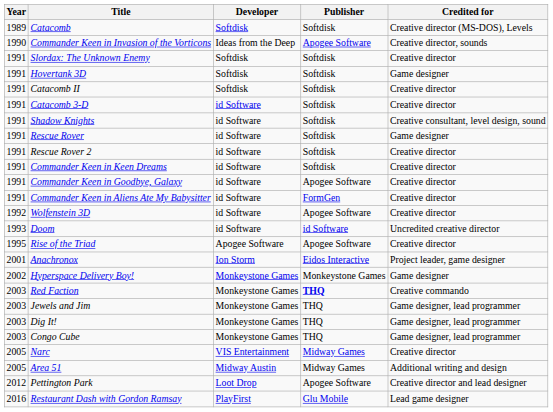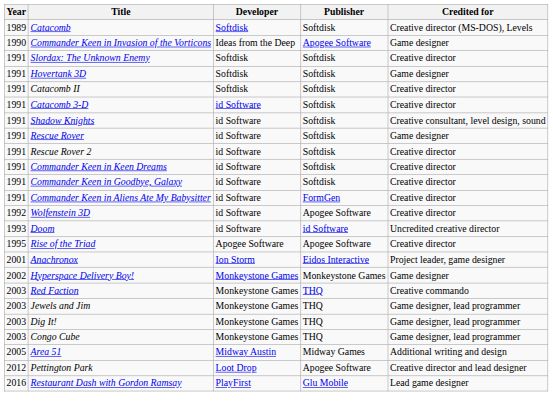 <table class="wikitable sortable">
 <tr>
 <th>Year</th>
 <th>Title</th>
 <th>Developer</th>
 <th>Publisher</th>
 <th class="unsortable">Credited for</th>
 </tr>
 <tr>
 <td>1989</td>
 <td><em><a href='#'>Catacomb</a></em></td>
 <td><a href='#'>Softdisk</a></td>
 <td>Softdisk</td>
 <td>Creative director (MS-DOS), Levels</td>
 </tr>
 <tr>
 <td>1990</td>
 <td><em><a href='#'>Commander Keen in Invasion of the Vorticons</a></em></td>
 <td>Ideas from the Deep</td>
 <td><a href='#'>Apogee Software</a></td>
-<td>Creative director, sounds</td>
+<td>Game designer</td>
 </tr>
 <tr>
 <td>1991</td>
 <td><em><a href='#'>Slordax: The Unknown Enemy</a></em></td>
 <td>Softdisk</td>
 <td>Softdisk</td>
 <td>Creative director</td>
 </tr>
 <tr>
 <td>1991</td>
 <td><em><a href='#'>Hovertank 3D</a></em></td>
 <td>Softdisk</td>
 <td>Softdisk</td>
 <td>Game designer</td>
 </tr>
 <tr>
 <td>1991</td>
 <td><em>Catacomb II</em></td>
 <td>Softdisk</td>
 <td>Softdisk</td>
 <td>Creative director</td>
 </tr>
 <tr>
 <td>1991</td>
 <td><em><a href='#'>Catacomb 3-D</a></em></td>
 <td><a href='#'>id Software</a></td>
 <td>Softdisk</td>
 <td>Creative director</td>
 </tr>
 <tr>
 <td>1991</td>
 <td><em><a href='#'>Shadow Knights</a></em></td>
 <td>id Software</td>
 <td>Softdisk</td>
 <td>Creative consultant, level design, sound</td>
 </tr>
 <tr>
 <td>1991</td>
 <td><em><a href='#'>Rescue Rover</a></em></td>
 <td>id Software</td>
 <td>Softdisk</td>
 <td>Game designer</td>
 </tr>
 <tr>
 <td>1991</td>
 <td><em>Rescue Rover 2</em></td>
 <td>id Software</td>
 <td>Softdisk</td>
 <td>Creative director</td>
 </tr>
 <tr>
 <td>1991</td>
 <td><em><a href='#'>Commander Keen in Keen Dreams</a></em></td>
 <td>id Software</td>
 <td>Softdisk</td>
 <td>Creative director</td>
 </tr>
 <tr>
 <td>1991</td>
 <td><em><a href='#'>Commander Keen in Goodbye, Galaxy</a></em></td>
 <td>id Software</td>
-<td>Apogee Software</td>
+<td>Softdisk</td>
 <td>Creative director</td>
 </tr>
 <tr>
 <td>1991</td>
 <td><em><a href='#'>Commander Keen in Aliens Ate My Babysitter</a></em></td>
 <td>id Software</td>
 <td><a href='#'>FormGen</a></td>
 <td>Creative director</td>
 </tr>
 <tr>
 <td>1992</td>
 <td><em><a href='#'>Wolfenstein 3D</a></em></td>
 <td>id Software</td>
 <td>Apogee Software</td>
 <td>Creative director</td>
 </tr>
 <tr>
 <td>1993</td>
 <td><em><a href='#'>Doom</a></em></td>
 <td>id Software</td>
 <td><a href='#'>id Software</a></td>
 <td>Uncredited creative director</td>
 </tr>
 <tr>
 <td>1995</td>
 <td><em><a href='#'>Rise of the Triad</a></em></td>
 <td>Apogee Software</td>
 <td>Apogee Software</td>
 <td>Creative director</td>
 </tr>
 <tr>
 <td>2001</td>
 <td><em><a href='#'>Anachronox</a></em></td>
 <td><a href='#'>Ion Storm</a></td>
 <td><a href='#'>Eidos Interactive</a></td>
 <td>Project leader, game designer</td>
 </tr>
 <tr>
 <td>2002</td>
 <td><em><a href='#'>Hyperspace Delivery Boy!</a></em></td>
 <td><a href='#'>Monkeystone Games</a></td>
 <td>Monkeystone Games</td>
 <td>Game designer</td>
 </tr>
 <tr>
 <td>2003</td>
 <td><em><a href='#'>Red Faction</a></em></td>
 <td>Monkeystone Games</td>
-<td><strong><a href='#'>THQ</a></strong></td>
+<td><a href='#'>THQ</a></td>
 <td>Creative commando</td>
 </tr>
 <tr>
 <td>2003</td>
 <td><em>Jewels and Jim</em></td>
 <td>Monkeystone Games</td>
 <td>THQ</td>
 <td>Game designer, lead programmer</td>
 </tr>
 <tr>
 <td>2003</td>
 <td><em>Dig It!</em></td>
 <td>Monkeystone Games</td>
 <td>THQ</td>
 <td>Game designer, lead programmer</td>
 </tr>
 <tr>
 <td>2003</td>
 <td><em>Congo Cube</em></td>
 <td>Monkeystone Games</td>
 <td>THQ</td>
 <td>Game designer, lead programmer</td>
 </tr>
 <tr>
 <td>2005</td>
-<td><em><a href='#'>Narc</a></em></td>
-<td><a href='#'>VIS Entertainment</a></td>
-<td><a href='#'>Midway Games</a></td>
-<td>Creative director</td>
-</tr>
-<tr>
-<td>2005</td>
 <td><em><a href='#'>Area 51</a></em></td>
 <td><a href='#'>Midway Austin</a></td>
 <td>Midway Games</td>
 <td>Additional writing and design</td>
 </tr>
 <tr>
 <td>2012</td>
 <td><em>Pettington Park</em></td>
 <td><a href='#'>Loot Drop</a></td>
 <td>Apogee Software</td>
 <td>Creative director and lead designer</td>
 </tr>
 <tr>
 <td>2016</td>
 <td><em><a href='#'>Restaurant Dash with Gordon Ramsay</a></em></td>
 <td><a href='#'>PlayFirst</a></td>
 <td><a href='#'>Glu Mobile</a></td>
 <td>Lead game designer</td>
 </tr>
 </table>
